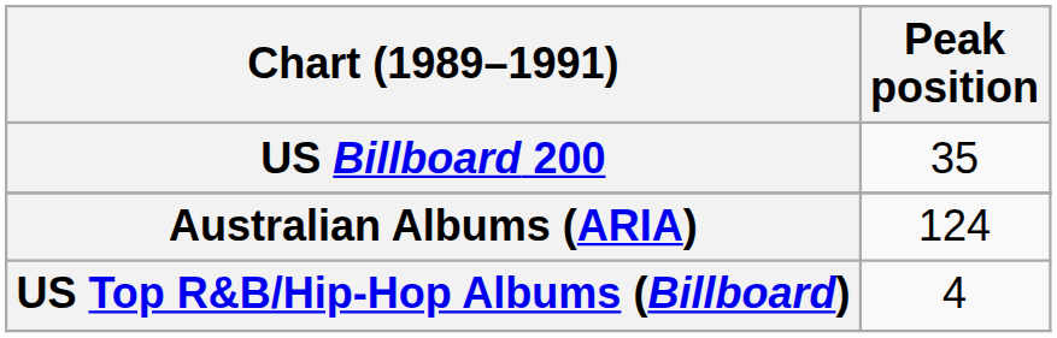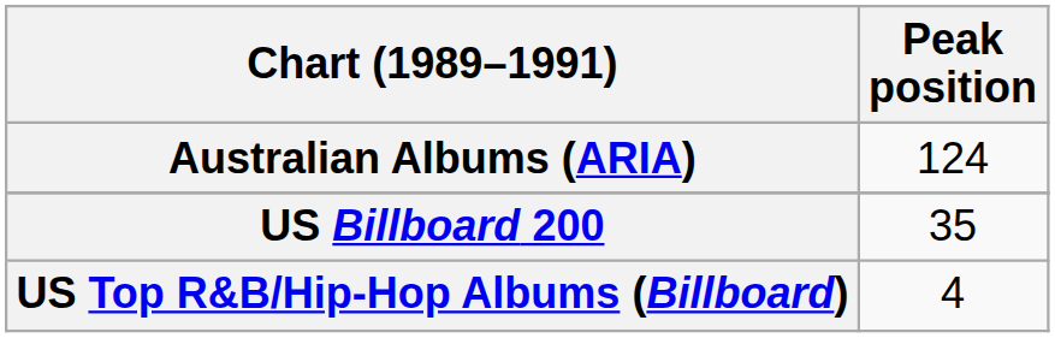 <table class="wikitable sortable plainrowheaders" style="text-align:center">
 <tr>
 <th scope="col">Chart (1989–1991)</th>
 <th scope="col">Peak<br> position</th>
 </tr>
 <tr>
-<th scope="row">US <a href='#'><em>Billboard</em> 200</a></th>
-<td>35</td>
+<th scope="row">Australian Albums (<a href='#'>ARIA</a>)</th>
+<td>124</td>
 </tr>
 <tr>
 </tr>
 <tr>
-<th scope="row">Australian Albums (<a href='#'>ARIA</a>)</th>
-<td>124</td>
+<th scope="row">US <a href='#'><em>Billboard</em> 200</a></th>
+<td>35</td>
 </tr>
 <tr>
 <th scope="row">US <a href='#'>Top R&B/Hip-Hop Albums</a> (<em><a href='#'>Billboard</a></em>)</th>
 <td>4</td>
 </tr>
 </table>
